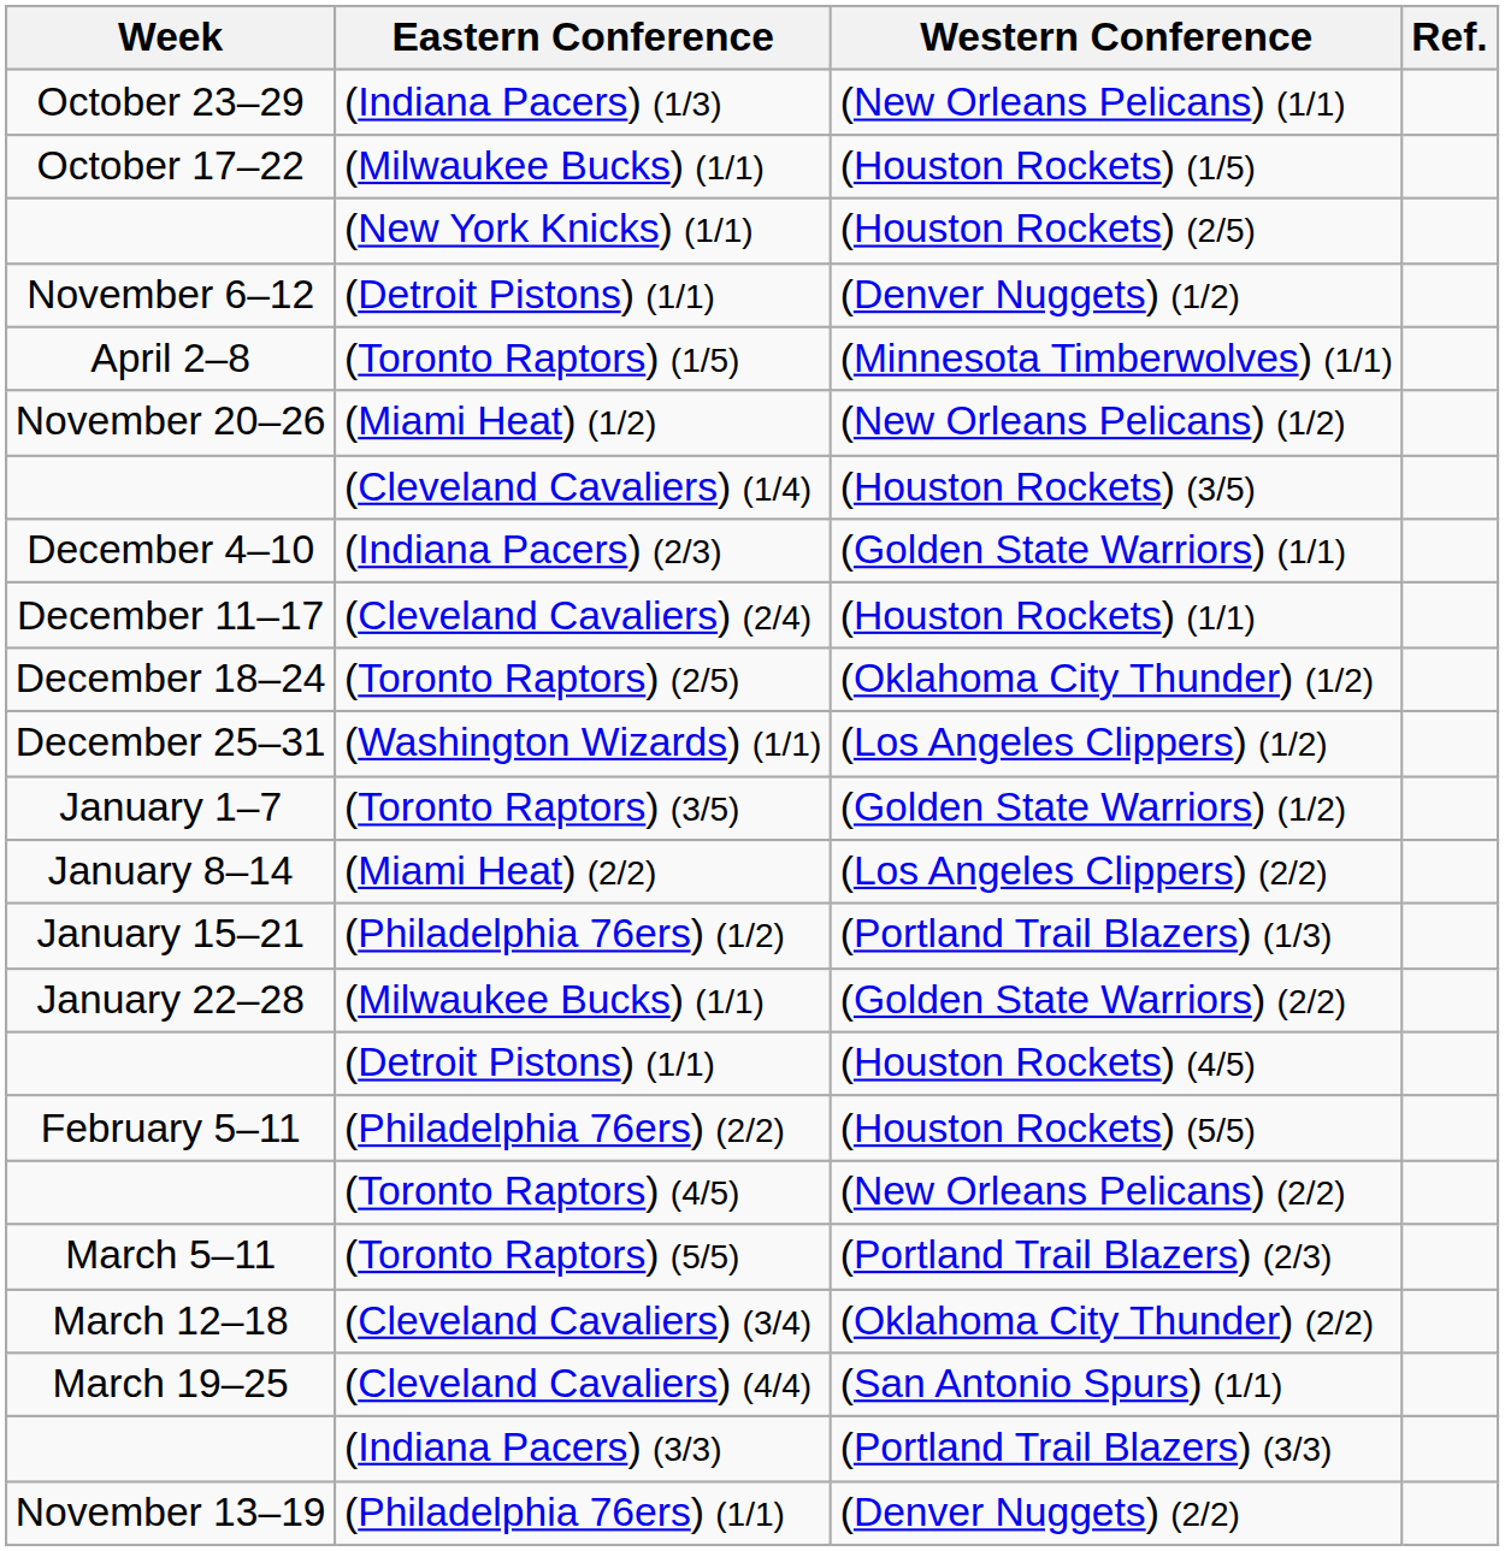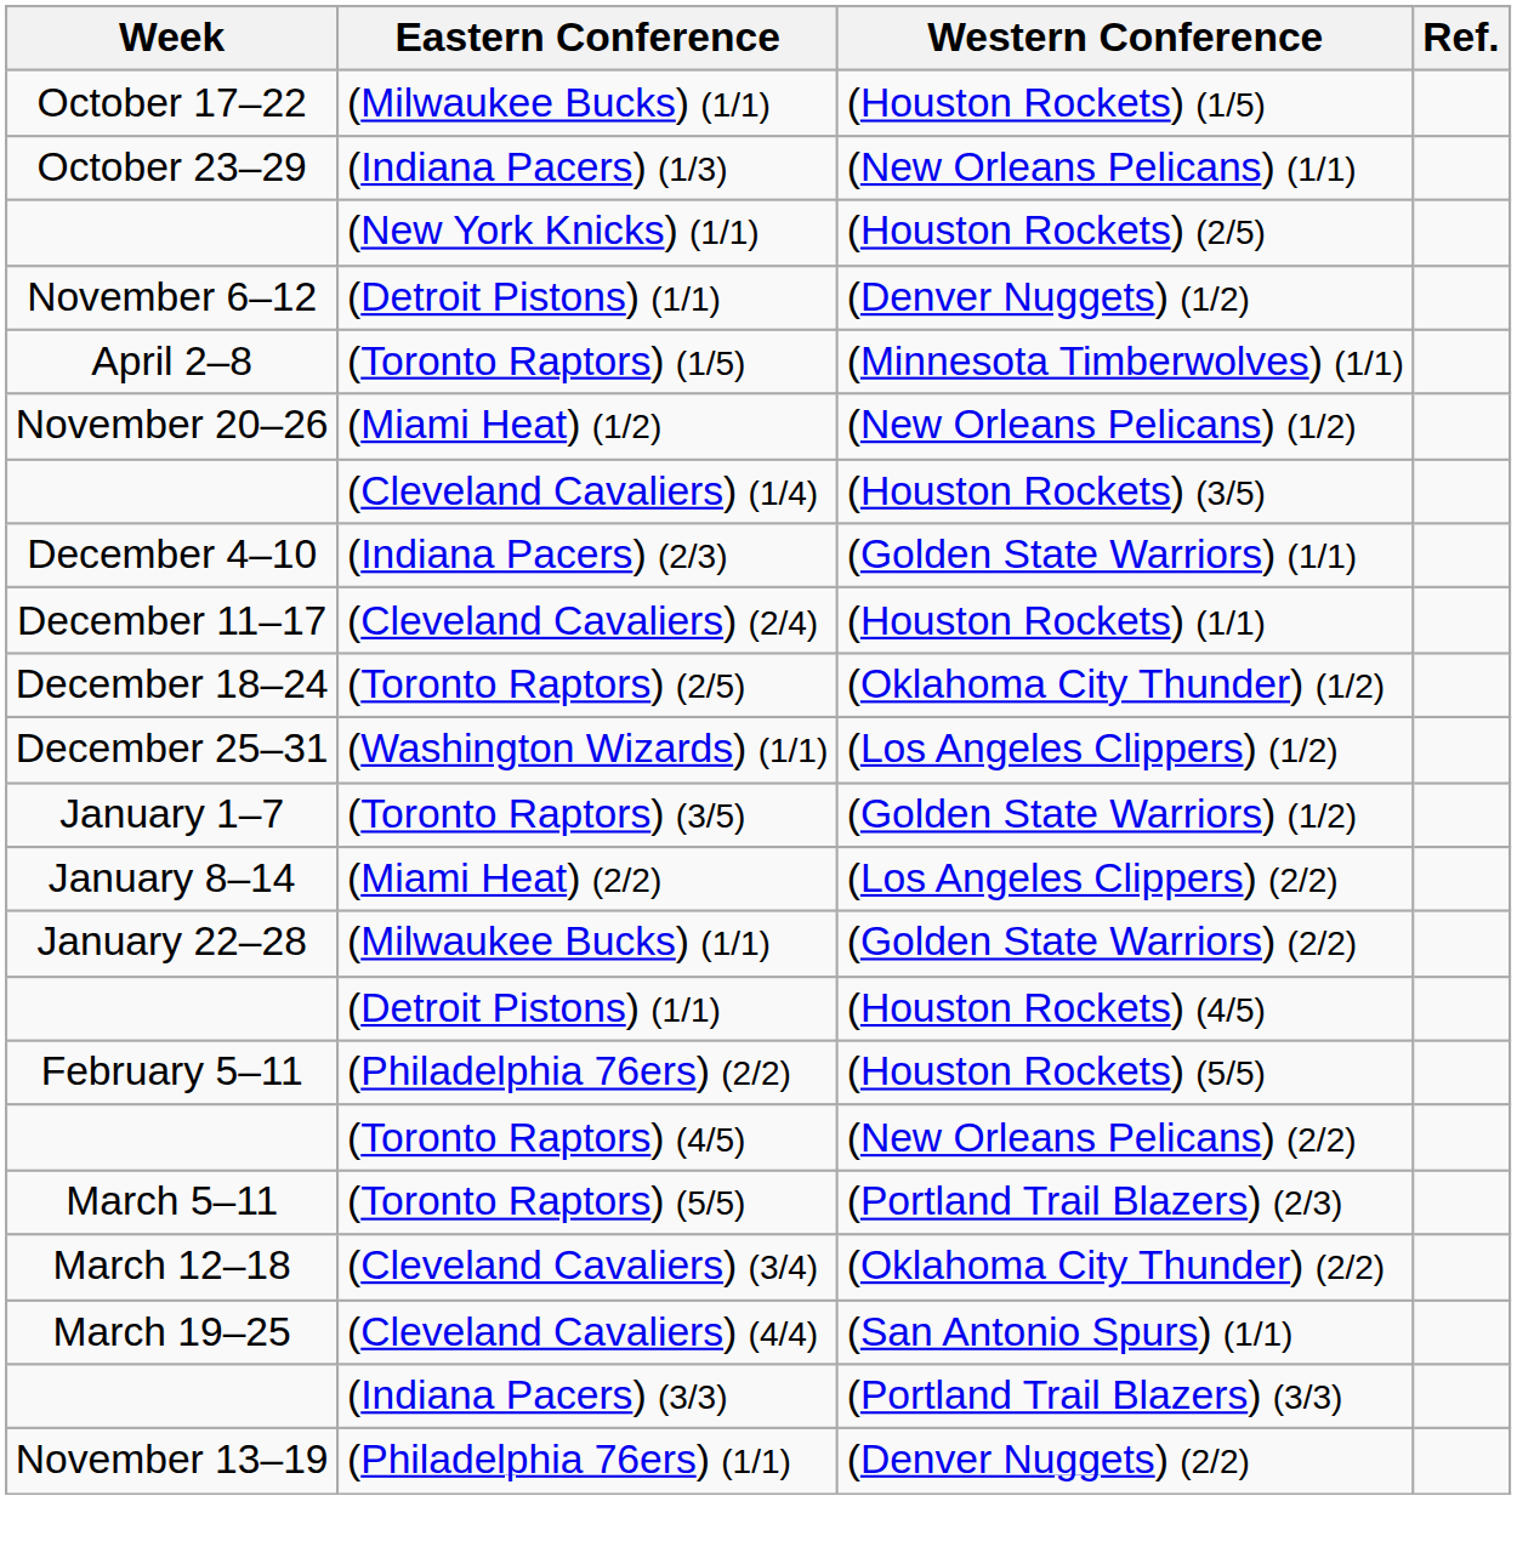 <table class="wikitable sortable" style="text-align:left">
 <tr>
 <th>Week</th>
 <th>Eastern Conference</th>
 <th>Western Conference</th>
 <th class=unsortable>Ref.</th>
 </tr>
 <tr>
+<td align=center>October 17–22</td>
+<td> (<a href='#'>Milwaukee Bucks</a>) <small>(1/1)</small></td>
+<td> (<a href='#'>Houston Rockets</a>) <small>(1/5)</small></td>
+<td align=center></td>
+</tr>
+<tr>
 <td align=center>October 23–29</td>
 <td> (<a href='#'>Indiana Pacers</a>) <small>(1/3)</small></td>
 <td> (<a href='#'>New Orleans Pelicans</a>) <small>(1/1)</small></td>
-<td align=center></td>
-</tr>
-<tr>
-<td align=center>October 17–22</td>
-<td> (<a href='#'>Milwaukee Bucks</a>) <small>(1/1)</small></td>
-<td> (<a href='#'>Houston Rockets</a>) <small>(1/5)</small></td>
 <td align=center></td>
 </tr>
 <tr>
 <td align=center></td>
 <td> (<a href='#'>New York Knicks</a>) <small>(1/1)</small></td>
 <td> (<a href='#'>Houston Rockets</a>) <small>(2/5)</small></td>
 <td align=center></td>
 </tr>
 <tr>
 <td align=center>November 6–12</td>
 <td> (<a href='#'>Detroit Pistons</a>) <small>(1/1)</small></td>
 <td> (<a href='#'>Denver Nuggets</a>) <small>(1/2)</small></td>
 <td align=center></td>
 </tr>
 <tr>
 <td align=center>April 2–8</td>
 <td> (<a href='#'>Toronto Raptors</a>) <small>(1/5)</small></td>
 <td> (<a href='#'>Minnesota Timberwolves</a>) <small>(1/1)</small></td>
 <td align=center></td>
 </tr>
 <tr>
 <td align=center>November 20–26</td>
 <td> (<a href='#'>Miami Heat</a>) <small>(1/2)</small></td>
 <td> (<a href='#'>New Orleans Pelicans</a>) <small>(1/2)</small></td>
 <td align=center></td>
 </tr>
 <tr>
 <td align=center></td>
 <td> (<a href='#'>Cleveland Cavaliers</a>) <small>(1/4)</small></td>
 <td> (<a href='#'>Houston Rockets</a>) <small>(3/5)</small></td>
 <td align=center></td>
 </tr>
 <tr>
 <td align=center>December 4–10</td>
 <td> (<a href='#'>Indiana Pacers</a>) <small>(2/3)</small></td>
 <td> (<a href='#'>Golden State Warriors</a>) <small>(1/1)</small></td>
 <td align=center></td>
 </tr>
 <tr>
 <td align=center>December 11–17</td>
 <td> (<a href='#'>Cleveland Cavaliers</a>) <small>(2/4)</small></td>
 <td> (<a href='#'>Houston Rockets</a>) <small>(1/1)</small></td>
 <td align=center></td>
 </tr>
 <tr>
 <td align=center>December 18–24</td>
 <td> (<a href='#'>Toronto Raptors</a>) <small>(2/5)</small></td>
 <td> (<a href='#'>Oklahoma City Thunder</a>) <small>(1/2)</small></td>
 <td align=center></td>
 </tr>
 <tr>
 <td align=center>December 25–31</td>
 <td> (<a href='#'>Washington Wizards</a>) <small>(1/1)</small></td>
 <td> (<a href='#'>Los Angeles Clippers</a>) <small>(1/2)</small></td>
 <td align=center></td>
 </tr>
 <tr>
 <td align=center>January 1–7</td>
 <td> (<a href='#'>Toronto Raptors</a>) <small>(3/5)</small></td>
 <td> (<a href='#'>Golden State Warriors</a>) <small>(1/2)</small></td>
 <td align=center></td>
 </tr>
 <tr>
 <td align=center>January 8–14</td>
 <td> (<a href='#'>Miami Heat</a>) <small>(2/2)</small></td>
 <td> (<a href='#'>Los Angeles Clippers</a>) <small>(2/2)</small></td>
 <td align=center></td>
 </tr>
 <tr>
-<td align=center>January 15–21</td>
-<td> (<a href='#'>Philadelphia 76ers</a>) <small>(1/2)</small></td>
-<td> (<a href='#'>Portland Trail Blazers</a>) <small>(1/3)</small></td>
-<td align=center></td>
-</tr>
-<tr>
 <td align=center>January 22–28</td>
 <td> (<a href='#'>Milwaukee Bucks</a>) <small>(1/1)</small></td>
 <td> (<a href='#'>Golden State Warriors</a>) <small>(2/2)</small></td>
 <td align=center></td>
 </tr>
 <tr>
 <td align=center></td>
 <td> (<a href='#'>Detroit Pistons</a>) <small>(1/1)</small></td>
 <td> (<a href='#'>Houston Rockets</a>) <small>(4/5)</small></td>
 <td align=center></td>
 </tr>
 <tr>
 <td align=center>February 5–11</td>
 <td> (<a href='#'>Philadelphia 76ers</a>) <small>(2/2)</small></td>
 <td> (<a href='#'>Houston Rockets</a>) <small>(5/5)</small></td>
 <td align=center></td>
 </tr>
 <tr>
 <td align=center></td>
 <td> (<a href='#'>Toronto Raptors</a>) <small>(4/5)</small></td>
 <td> (<a href='#'>New Orleans Pelicans</a>) <small>(2/2)</small></td>
 <td align=center></td>
 </tr>
 <tr>
 <td align=center>March 5–11</td>
 <td> (<a href='#'>Toronto Raptors</a>) <small>(5/5)</small></td>
 <td> (<a href='#'>Portland Trail Blazers</a>) <small>(2/3)</small></td>
 <td align=center></td>
 </tr>
 <tr>
 <td align=center>March 12–18</td>
 <td> (<a href='#'>Cleveland Cavaliers</a>) <small>(3/4)</small></td>
 <td> (<a href='#'>Oklahoma City Thunder</a>) <small>(2/2)</small></td>
 <td align=center></td>
 </tr>
 <tr>
 <td align=center>March 19–25</td>
 <td> (<a href='#'>Cleveland Cavaliers</a>) <small>(4/4)</small></td>
 <td> (<a href='#'>San Antonio Spurs</a>) <small>(1/1)</small></td>
 <td align=center></td>
 </tr>
 <tr>
 <td align=center></td>
 <td> (<a href='#'>Indiana Pacers</a>) <small>(3/3)</small></td>
 <td> (<a href='#'>Portland Trail Blazers</a>) <small>(3/3)</small></td>
 <td align=center></td>
 </tr>
 <tr>
 <td align=center>November 13–19</td>
 <td> (<a href='#'>Philadelphia 76ers</a>) <small>(1/1)</small></td>
 <td> (<a href='#'>Denver Nuggets</a>) <small>(2/2)</small></td>
 <td align=center></td>
 </tr>
 </table>
